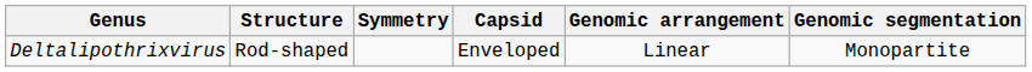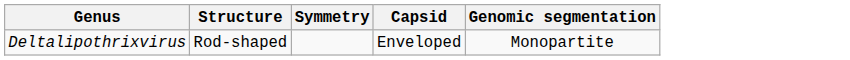 <table class="wikitable sortable" style="text-align:center">
 <tr>
 <th>Genus</th>
 <th>Structure</th>
 <th>Symmetry</th>
 <th>Capsid</th>
-<th>Genomic arrangement</th>
 <th>Genomic segmentation</th>
 </tr>
 <tr>
 <td><em>Deltalipothrixvirus</em></td>
 <td>Rod-shaped</td>
 <td></td>
 <td>Enveloped</td>
-<td>Linear</td>
 <td>Monopartite</td>
 </tr>
 </table>
